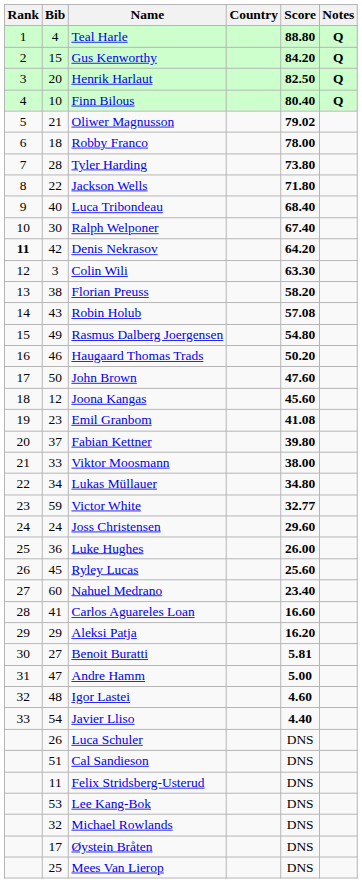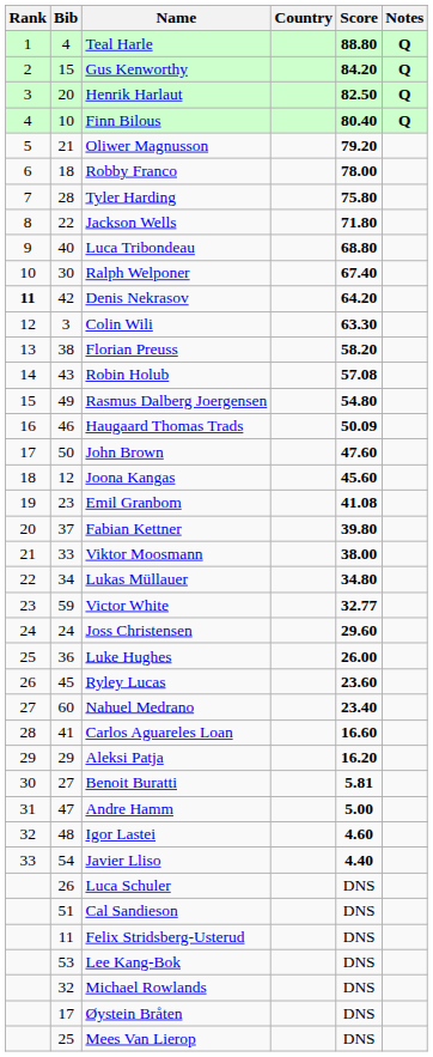 <table class="wikitable sortable" style="text-align:center">
 <tr>
 <th>Rank</th>
 <th>Bib</th>
 <th>Name</th>
 <th>Country</th>
 <th>Score</th>
 <th>Notes</th>
 </tr>
 <tr bgcolor="#ccffcc">
 <td>1</td>
 <td>4</td>
 <td align=left><a href='#'>Teal Harle</a></td>
 <td align=left></td>
 <td><strong>88.80</strong></td>
 <td><strong>Q</strong></td>
 </tr>
 <tr bgcolor="#ccffcc">
 <td>2</td>
 <td>15</td>
 <td align=left><a href='#'>Gus Kenworthy</a></td>
 <td align=left></td>
 <td><strong>84.20</strong></td>
 <td><strong>Q</strong></td>
 </tr>
 <tr bgcolor="#ccffcc">
 <td>3</td>
 <td>20</td>
 <td align=left><a href='#'>Henrik Harlaut</a></td>
 <td align=left></td>
 <td><strong>82.50</strong></td>
 <td><strong>Q</strong></td>
 </tr>
 <tr bgcolor="#ccffcc">
 <td>4</td>
 <td>10</td>
 <td align=left><a href='#'>Finn Bilous</a></td>
 <td align=left></td>
 <td><strong>80.40</strong></td>
 <td><strong>Q</strong></td>
 </tr>
 <tr>
 <td>5</td>
 <td>21</td>
 <td align=left><a href='#'>Oliwer Magnusson</a></td>
 <td align=left></td>
-<td><strong>79.02</strong></td>
+<td><strong>79.20</strong></td>
 <td></td>
 </tr>
 <tr>
 <td>6</td>
 <td>18</td>
 <td align=left><a href='#'>Robby Franco</a></td>
 <td align=left></td>
 <td><strong>78.00</strong></td>
 <td></td>
 </tr>
 <tr>
 <td>7</td>
 <td>28</td>
 <td align=left><a href='#'>Tyler Harding</a></td>
 <td align=left></td>
-<td><strong>73.80</strong></td>
+<td><strong>75.80</strong></td>
 <td></td>
 </tr>
 <tr>
 <td>8</td>
 <td>22</td>
 <td align=left><a href='#'>Jackson Wells</a></td>
 <td align=left></td>
 <td><strong>71.80</strong></td>
 <td></td>
 </tr>
 <tr>
 <td>9</td>
 <td>40</td>
 <td align=left><a href='#'>Luca Tribondeau</a></td>
 <td align=left></td>
-<td><strong>68.40</strong></td>
+<td><strong>68.80</strong></td>
 <td></td>
 </tr>
 <tr>
 <td>10</td>
 <td>30</td>
 <td align=left><a href='#'>Ralph Welponer</a></td>
 <td align=left></td>
 <td><strong>67.40</strong></td>
 <td></td>
 </tr>
 <tr>
 <td><strong>11</strong></td>
 <td>42</td>
 <td align=left><a href='#'>Denis Nekrasov</a></td>
 <td align=left></td>
 <td><strong>64.20</strong></td>
 <td></td>
 </tr>
 <tr>
 <td>12</td>
 <td>3</td>
 <td align=left><a href='#'>Colin Wili</a></td>
 <td align=left></td>
 <td><strong>63.30</strong></td>
 <td></td>
 </tr>
 <tr>
 <td>13</td>
 <td>38</td>
 <td align=left><a href='#'>Florian Preuss</a></td>
 <td align=left></td>
 <td><strong>58.20</strong></td>
 <td></td>
 </tr>
 <tr>
 <td>14</td>
 <td>43</td>
 <td align=left><a href='#'>Robin Holub</a></td>
 <td align=left></td>
 <td><strong>57.08</strong></td>
 <td></td>
 </tr>
 <tr>
 <td>15</td>
 <td>49</td>
 <td align=left><a href='#'>Rasmus Dalberg Joergensen</a></td>
 <td align=left></td>
 <td><strong>54.80</strong></td>
 <td></td>
 </tr>
 <tr>
 <td>16</td>
 <td>46</td>
 <td align=left><a href='#'>Haugaard Thomas Trads</a></td>
 <td align=left></td>
-<td><strong>50.20</strong></td>
+<td><strong>50.09</strong></td>
 <td></td>
 </tr>
 <tr>
 <td>17</td>
 <td>50</td>
 <td align=left><a href='#'>John Brown</a></td>
 <td align=left></td>
 <td><strong>47.60</strong></td>
 <td></td>
 </tr>
 <tr>
 <td>18</td>
 <td>12</td>
 <td align=left><a href='#'>Joona Kangas</a></td>
 <td align=left></td>
 <td><strong>45.60</strong></td>
 <td></td>
 </tr>
 <tr>
 <td>19</td>
 <td>23</td>
 <td align=left><a href='#'>Emil Granbom</a></td>
 <td align=left></td>
 <td><strong>41.08</strong></td>
 <td></td>
 </tr>
 <tr>
 <td>20</td>
 <td>37</td>
 <td align=left><a href='#'>Fabian Kettner</a></td>
 <td align=left></td>
 <td><strong>39.80</strong></td>
 <td></td>
 </tr>
 <tr>
 <td>21</td>
 <td>33</td>
 <td align=left><a href='#'>Viktor Moosmann</a></td>
 <td align=left></td>
 <td><strong>38.00</strong></td>
 <td></td>
 </tr>
 <tr>
 <td>22</td>
 <td>34</td>
 <td align=left><a href='#'>Lukas Müllauer</a></td>
 <td align=left></td>
 <td><strong>34.80</strong></td>
 <td></td>
 </tr>
 <tr>
 <td>23</td>
 <td>59</td>
 <td align=left><a href='#'>Victor White</a></td>
 <td align=left></td>
 <td><strong>32.77</strong></td>
 <td></td>
 </tr>
 <tr>
 <td>24</td>
 <td>24</td>
 <td align=left><a href='#'>Joss Christensen</a></td>
 <td align=left></td>
 <td><strong>29.60</strong></td>
 <td></td>
 </tr>
 <tr>
 <td>25</td>
 <td>36</td>
 <td align=left><a href='#'>Luke Hughes</a></td>
 <td align=left></td>
 <td><strong>26.00</strong></td>
 <td></td>
 </tr>
 <tr>
 <td>26</td>
 <td>45</td>
 <td align=left><a href='#'>Ryley Lucas</a></td>
 <td align=left></td>
-<td><strong>25.60</strong></td>
+<td><strong>23.60</strong></td>
 <td></td>
 </tr>
 <tr>
 <td>27</td>
 <td>60</td>
 <td align=left><a href='#'>Nahuel Medrano</a></td>
 <td align=left></td>
 <td><strong>23.40</strong></td>
 <td></td>
 </tr>
 <tr>
 <td>28</td>
 <td>41</td>
 <td align=left><a href='#'>Carlos Aguareles Loan</a></td>
 <td align=left></td>
 <td><strong>16.60</strong></td>
 <td></td>
 </tr>
 <tr>
 <td>29</td>
 <td>29</td>
 <td align=left><a href='#'>Aleksi Patja</a></td>
 <td align=left></td>
 <td><strong>16.20</strong></td>
 <td></td>
 </tr>
 <tr>
 <td>30</td>
 <td>27</td>
 <td align=left><a href='#'>Benoit Buratti</a></td>
 <td align=left></td>
 <td><strong>5.81</strong></td>
 <td></td>
 </tr>
 <tr>
 <td>31</td>
 <td>47</td>
 <td align=left><a href='#'>Andre Hamm</a></td>
 <td align=left></td>
 <td><strong>5.00</strong></td>
 <td></td>
 </tr>
 <tr>
 <td>32</td>
 <td>48</td>
 <td align=left><a href='#'>Igor Lastei</a></td>
 <td align=left></td>
 <td><strong>4.60</strong></td>
 <td></td>
 </tr>
 <tr>
 <td>33</td>
 <td>54</td>
 <td align=left><a href='#'>Javier Lliso</a></td>
 <td align=left></td>
 <td><strong>4.40</strong></td>
 <td></td>
 </tr>
 <tr>
 <td></td>
 <td>26</td>
 <td align=left><a href='#'>Luca Schuler</a></td>
 <td align=left></td>
 <td>DNS</td>
 <td></td>
 </tr>
 <tr>
 <td></td>
 <td>51</td>
 <td align=left><a href='#'>Cal Sandieson</a></td>
 <td align=left></td>
 <td>DNS</td>
 <td></td>
 </tr>
 <tr>
 <td></td>
 <td>11</td>
 <td align=left><a href='#'>Felix Stridsberg-Usterud</a></td>
 <td align=left></td>
 <td>DNS</td>
 <td></td>
 </tr>
 <tr>
 <td></td>
 <td>53</td>
 <td align=left><a href='#'>Lee Kang-Bok</a></td>
 <td align=left></td>
 <td>DNS</td>
 <td></td>
 </tr>
 <tr>
 <td></td>
 <td>32</td>
 <td align=left><a href='#'>Michael Rowlands</a></td>
 <td align=left></td>
 <td>DNS</td>
 <td></td>
 </tr>
 <tr>
 <td></td>
 <td>17</td>
 <td align=left><a href='#'>Øystein Bråten</a></td>
 <td align=left></td>
 <td>DNS</td>
 <td></td>
 </tr>
 <tr>
 <td></td>
 <td>25</td>
 <td align=left><a href='#'>Mees Van Lierop</a></td>
 <td align=left></td>
 <td>DNS</td>
 <td></td>
 </tr>
 </table>
